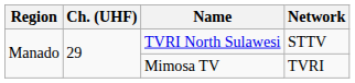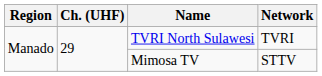 <table class="wikitable">
 <tr>
 <th>Region</th>
 <th>Ch. (UHF)</th>
 <th>Name</th>
 <th>Network</th>
 </tr>
 <tr>
 <td rowspan="2">Manado</td>
 <td rowspan="2">29</td>
 <td><a href='#'>TVRI North Sulawesi</a></td>
-<td>STTV</td>
+<td>TVRI</td>
 </tr>
 <tr>
 <td>Mimosa TV</td>
-<td>TVRI</td>
+<td>STTV</td>
 </tr>
 </table>
